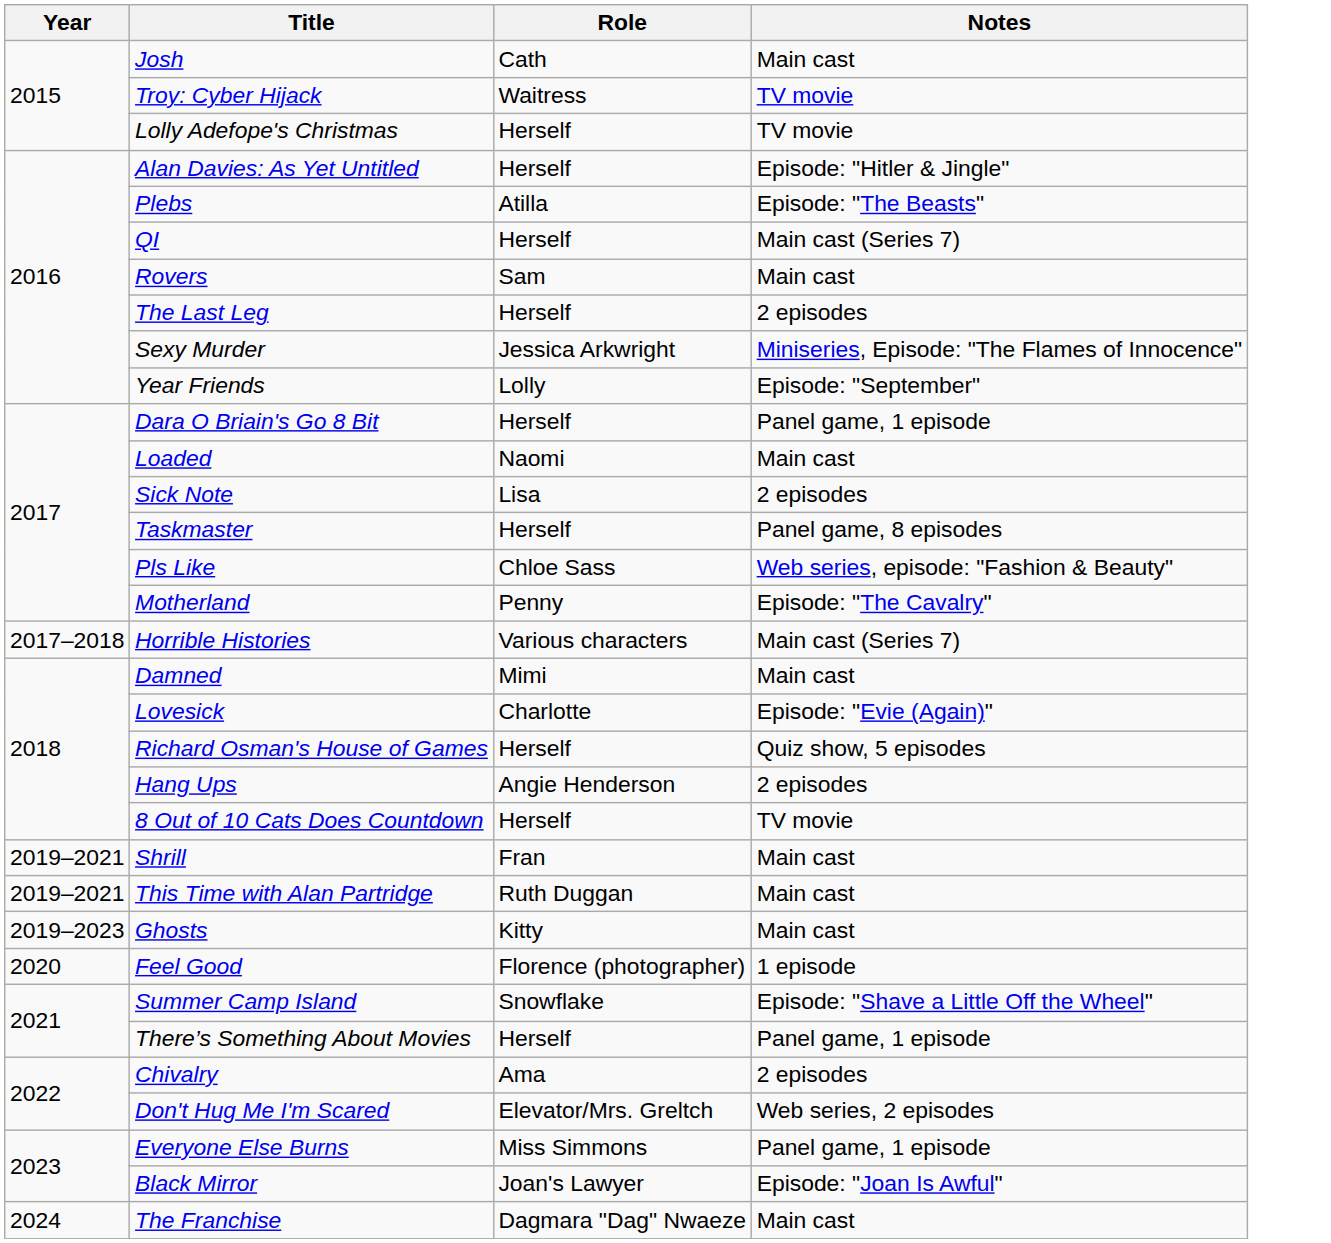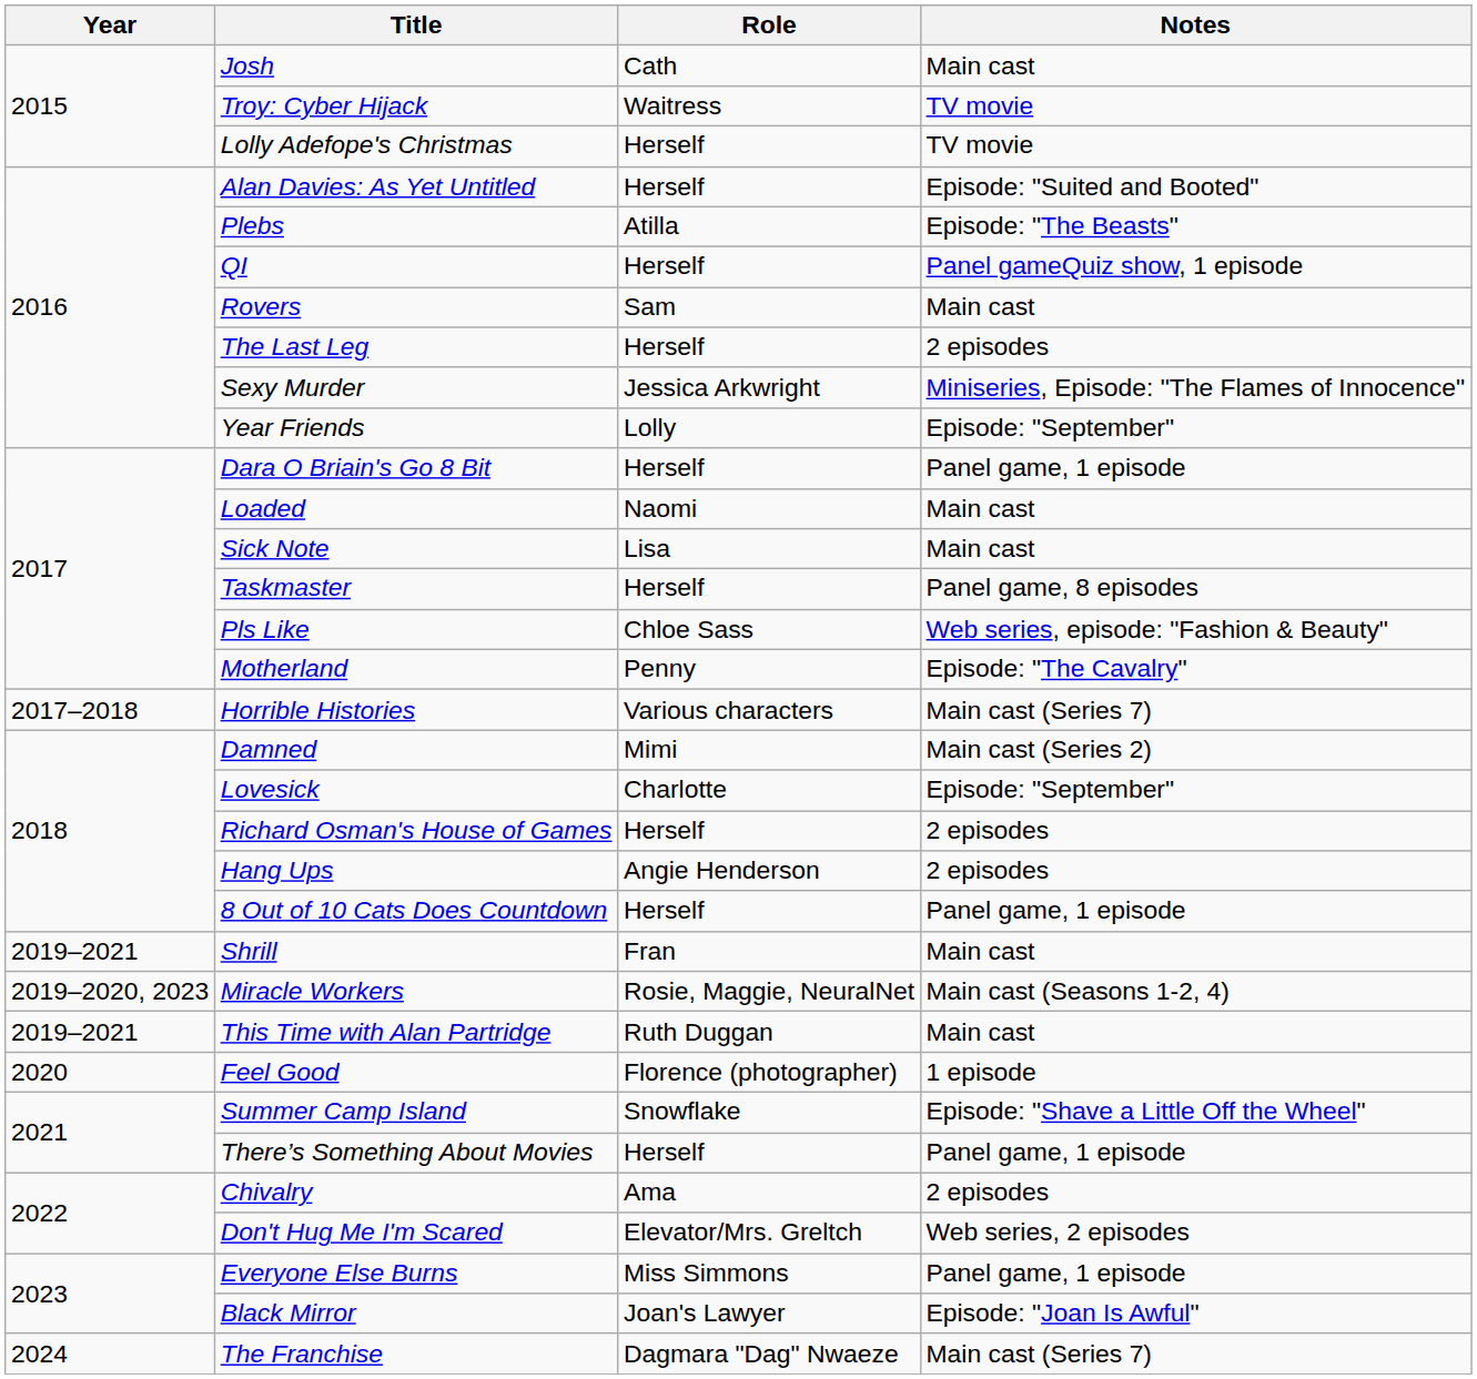 <table class="wikitable sortable">
 <tr>
 <th>Year</th>
 <th>Title</th>
 <th>Role</th>
 <th>Notes</th>
 </tr>
 <tr>
 <td rowspan="3">2015</td>
 <td><em><a href='#'>Josh</a></em></td>
 <td>Cath</td>
 <td>Main cast</td>
 </tr>
 <tr>
 <td><em><a href='#'>Troy: Cyber Hijack</a></em></td>
 <td>Waitress</td>
 <td><a href='#'>TV movie</a></td>
 </tr>
 <tr>
 <td><em>Lolly Adefope's Christmas</em></td>
 <td>Herself</td>
 <td>TV movie</td>
 </tr>
 <tr>
 <td rowspan="7">2016</td>
 <td><em><a href='#'>Alan Davies: As Yet Untitled</a></em></td>
 <td>Herself</td>
-<td>Episode: "Hitler & Jingle"</td>
+<td>Episode: "Suited and Booted"</td>
 </tr>
 <tr>
 <td><em><a href='#'>Plebs</a></em></td>
 <td>Atilla</td>
 <td>Episode: "<a href='#'>The Beasts</a>"</td>
 </tr>
 <tr>
 <td><em><a href='#'>QI</a></em></td>
 <td>Herself</td>
-<td>Main cast (Series 7)</td>
+<td><a href='#'>Panel game</a><a href='#'>Quiz show</a>, 1 episode</td>
 </tr>
 <tr>
 <td><em><a href='#'>Rovers</a></em></td>
 <td>Sam</td>
 <td>Main cast</td>
 </tr>
 <tr>
 <td><em><a href='#'>The Last Leg</a></em></td>
 <td>Herself</td>
 <td>2 episodes</td>
 </tr>
 <tr>
 <td><em>Sexy Murder</em></td>
 <td>Jessica Arkwright</td>
 <td><a href='#'>Miniseries</a>, Episode: "The Flames of Innocence"</td>
 </tr>
 <tr>
 <td><em>Year Friends</em></td>
 <td>Lolly</td>
 <td>Episode: "September"</td>
 </tr>
 <tr>
 <td rowspan="6">2017</td>
 <td><em><a href='#'>Dara O Briain's Go 8 Bit</a></em></td>
 <td>Herself</td>
 <td>Panel game, 1 episode</td>
 </tr>
 <tr>
 <td><em><a href='#'>Loaded</a></em></td>
 <td>Naomi</td>
 <td>Main cast</td>
 </tr>
 <tr>
 <td><em><a href='#'>Sick Note</a></em></td>
 <td>Lisa</td>
-<td>2 episodes</td>
+<td>Main cast</td>
 </tr>
 <tr>
 <td><em><a href='#'>Taskmaster</a></em></td>
 <td>Herself</td>
 <td>Panel game, 8 episodes</td>
 </tr>
 <tr>
 <td><em><a href='#'>Pls Like</a></em></td>
 <td>Chloe Sass</td>
 <td><a href='#'>Web series</a>, episode: "Fashion & Beauty"</td>
 </tr>
 <tr>
 <td><em><a href='#'>Motherland</a></em></td>
 <td>Penny</td>
 <td>Episode: "<a href='#'>The Cavalry</a>"</td>
 </tr>
 <tr>
 <td>2017–2018</td>
 <td><em><a href='#'>Horrible Histories</a></em></td>
 <td>Various characters</td>
 <td>Main cast (Series 7)</td>
 </tr>
 <tr>
 <td rowspan="5">2018</td>
 <td><em><a href='#'>Damned</a></em></td>
 <td>Mimi</td>
-<td>Main cast</td>
+<td>Main cast (Series 2)</td>
 </tr>
 <tr>
 <td><em><a href='#'>Lovesick</a></em></td>
 <td>Charlotte</td>
-<td>Episode: "<a href='#'>Evie (Again)</a>"</td>
+<td>Episode: "September"</td>
 </tr>
 <tr>
 <td><em><a href='#'>Richard Osman's House of Games</a></em></td>
 <td>Herself</td>
-<td>Quiz show, 5 episodes</td>
+<td>2 episodes</td>
 </tr>
 <tr>
 <td><em><a href='#'>Hang Ups</a></em></td>
 <td>Angie Henderson</td>
 <td>2 episodes</td>
 </tr>
 <tr>
 <td><em><a href='#'>8 Out of 10 Cats Does Countdown</a></em></td>
 <td>Herself</td>
-<td>TV movie</td>
+<td>Panel game, 1 episode</td>
 </tr>
 <tr>
 <td>2019–2021</td>
 <td><em><a href='#'>Shrill</a></em></td>
 <td>Fran</td>
 <td>Main cast</td>
 </tr>
 <tr>
+<td>2019–2020, 2023</td>
+<td><em><a href='#'>Miracle Workers</a></em></td>
+<td>Rosie, Maggie, NeuralNet</td>
+<td>Main cast (Seasons 1-2, 4)</td>
+</tr>
+<tr>
 <td>2019–2021</td>
 <td><em><a href='#'>This Time with Alan Partridge</a></em></td>
 <td>Ruth Duggan</td>
-<td>Main cast</td>
-</tr>
-<tr>
-<td>2019–2023</td>
-<td><em><a href='#'>Ghosts</a></em></td>
-<td>Kitty</td>
 <td>Main cast</td>
 </tr>
 <tr>
 <td>2020</td>
 <td><em><a href='#'>Feel Good</a></em></td>
 <td>Florence (photographer)</td>
 <td>1 episode</td>
 </tr>
 <tr>
 <td rowspan="2">2021</td>
 <td><em><a href='#'>Summer Camp Island</a></em></td>
 <td>Snowflake</td>
 <td>Episode: "<a href='#'>Shave a Little Off the Wheel</a>"</td>
 </tr>
 <tr>
 <td><em>There’s Something About Movies</em></td>
 <td>Herself</td>
 <td>Panel game, 1 episode</td>
 </tr>
 <tr>
 <td rowspan="2">2022</td>
 <td><em><a href='#'>Chivalry</a></em></td>
 <td>Ama</td>
 <td>2 episodes</td>
 </tr>
 <tr>
 <td><em><a href='#'>Don't Hug Me I'm Scared</a></em></td>
 <td>Elevator/Mrs. Greltch</td>
 <td>Web series, 2 episodes</td>
 </tr>
 <tr>
 <td rowspan="2">2023</td>
 <td><em><a href='#'>Everyone Else Burns</a></em></td>
 <td>Miss Simmons</td>
 <td>Panel game, 1 episode</td>
 </tr>
 <tr>
 <td><em><a href='#'>Black Mirror</a></em></td>
 <td>Joan's Lawyer</td>
 <td>Episode: "<a href='#'>Joan Is Awful</a>"</td>
 </tr>
 <tr>
 <td>2024</td>
 <td><em><a href='#'>The Franchise</a></em></td>
 <td>Dagmara "Dag" Nwaeze</td>
-<td>Main cast</td>
+<td>Main cast (Series 7)</td>
 </tr>
 </table>
